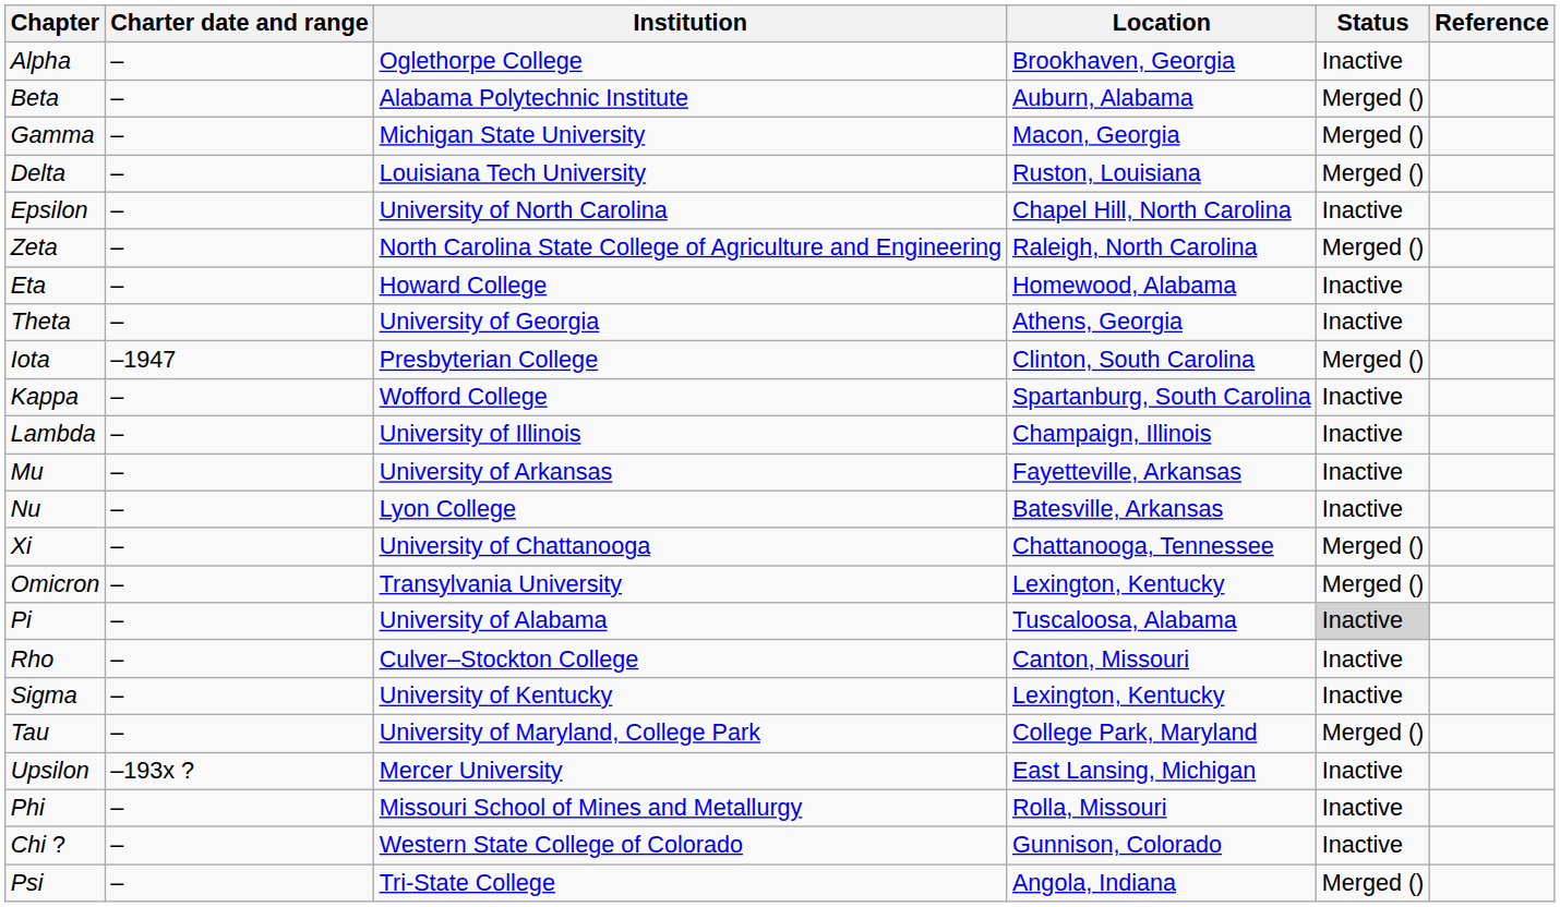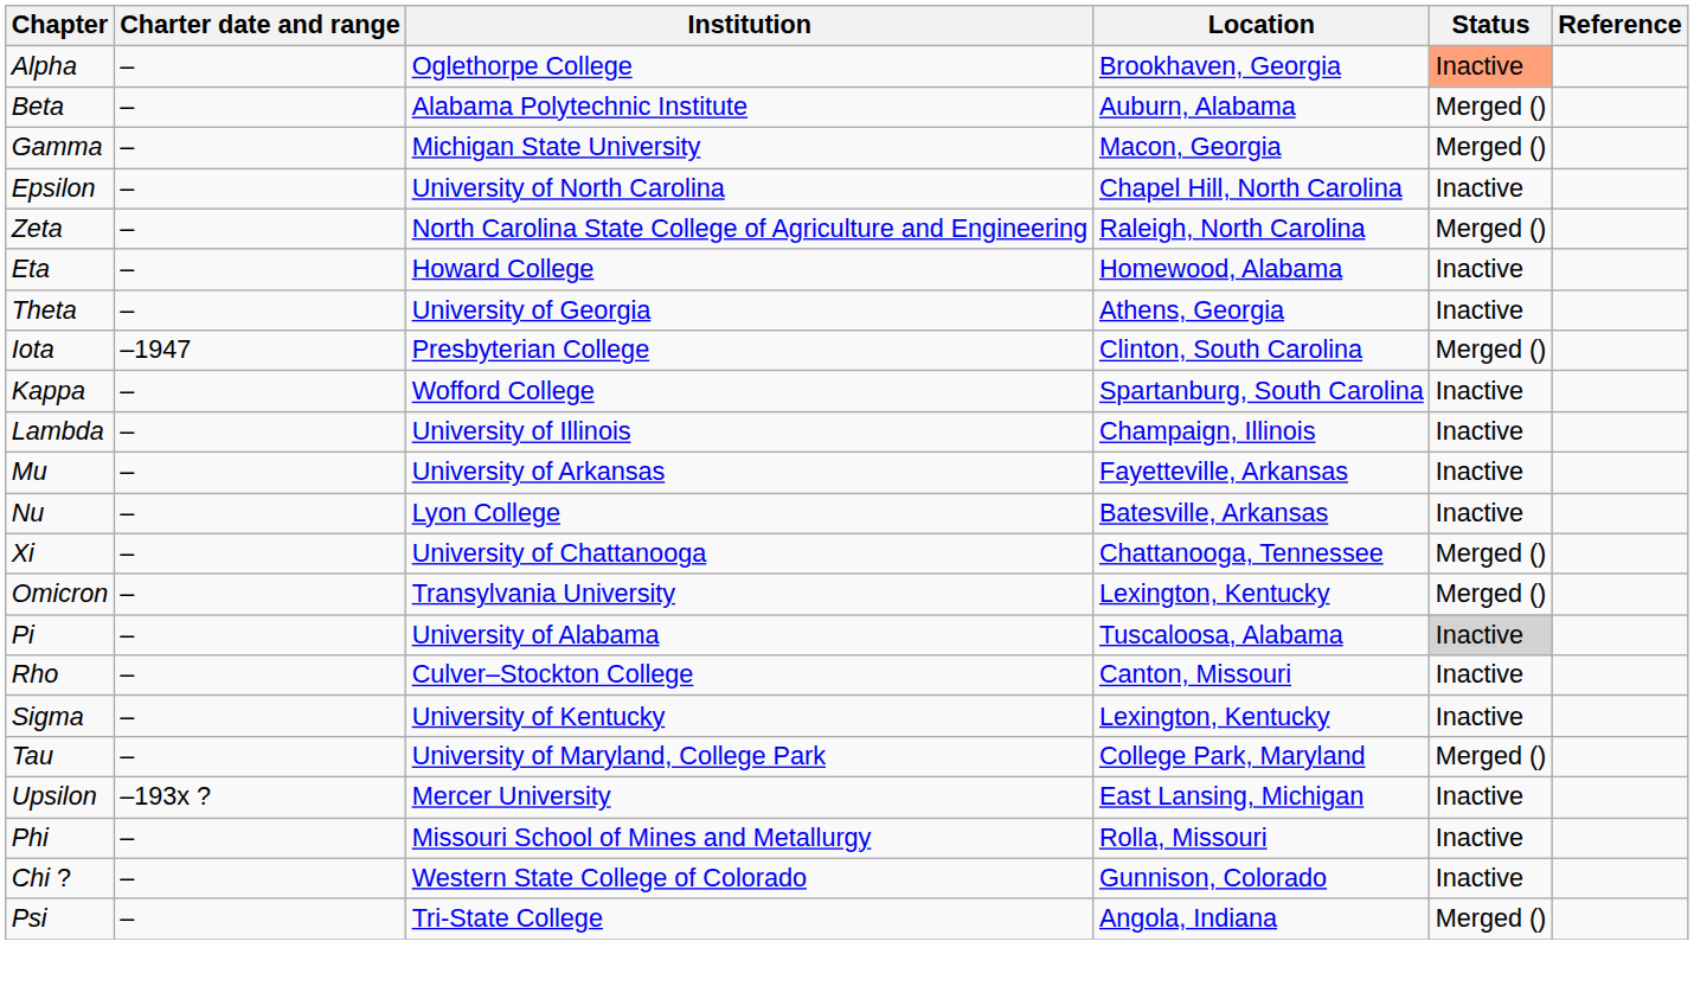 <table class="wikitable sortable">
 <tr>
 <th>Chapter</th>
 <th>Charter date and range</th>
 <th>Institution</th>
 <th>Location</th>
 <th>Status</th>
 <th>Reference</th>
 </tr>
 <tr>
 <td><em>Alpha</em></td>
 <td> – </td>
 <td><a href='#'>Oglethorpe College</a></td>
 <td><a href='#'>Brookhaven, Georgia</a></td>
-<td>Inactive</td>
+<td style="background: lightsalmon;">Inactive</td>
 <td></td>
 </tr>
 <tr>
 <td><em>Beta</em></td>
 <td>–</td>
 <td><a href='#'>Alabama Polytechnic Institute</a></td>
 <td><a href='#'>Auburn, Alabama</a></td>
 <td>Merged (<strong></strong>)</td>
 <td></td>
 </tr>
 <tr>
 <td><em>Gamma</em></td>
 <td> – </td>
 <td><a href='#'>Michigan State University</a></td>
 <td><a href='#'>Macon, Georgia</a></td>
-<td>Merged (<strong></strong>)</td>
-<td></td>
-</tr>
-<tr>
-<td><em>Delta</em></td>
-<td> – </td>
-<td><a href='#'>Louisiana Tech University</a></td>
-<td><a href='#'>Ruston, Louisiana</a></td>
 <td>Merged (<strong></strong>)</td>
 <td></td>
 </tr>
 <tr>
 <td><em>Epsilon</em></td>
 <td>–</td>
 <td><a href='#'>University of North Carolina</a></td>
 <td><a href='#'>Chapel Hill, North Carolina</a></td>
 <td>Inactive</td>
 <td></td>
 </tr>
 <tr>
 <td><em>Zeta</em></td>
 <td> – </td>
 <td><a href='#'>North Carolina State College of Agriculture and Engineering</a></td>
 <td><a href='#'>Raleigh, North Carolina</a></td>
 <td>Merged (<strong></strong>)</td>
 <td></td>
 </tr>
 <tr>
 <td><em>Eta</em></td>
 <td> – </td>
 <td><a href='#'>Howard College</a></td>
 <td><a href='#'>Homewood, Alabama</a></td>
 <td>Inactive</td>
 <td></td>
 </tr>
 <tr>
 <td><em>Theta</em></td>
 <td>–</td>
 <td><a href='#'>University of Georgia</a></td>
 <td><a href='#'>Athens, Georgia</a></td>
 <td>Inactive</td>
 <td></td>
 </tr>
 <tr>
 <td><em>Iota</em></td>
 <td>–1947</td>
 <td><a href='#'>Presbyterian College</a></td>
 <td><a href='#'>Clinton, South Carolina</a></td>
 <td>Merged (<strong></strong>)</td>
 <td></td>
 </tr>
 <tr>
 <td><em>Kappa</em></td>
 <td> – </td>
 <td><a href='#'>Wofford College</a></td>
 <td><a href='#'>Spartanburg, South Carolina</a></td>
 <td>Inactive</td>
 <td></td>
 </tr>
 <tr>
 <td><em>Lambda</em></td>
 <td>–</td>
 <td><a href='#'>University of Illinois</a></td>
 <td><a href='#'>Champaign, Illinois</a></td>
 <td>Inactive</td>
 <td></td>
 </tr>
 <tr>
 <td><em>Mu</em></td>
 <td>–</td>
 <td><a href='#'>University of Arkansas</a></td>
 <td><a href='#'>Fayetteville, Arkansas</a></td>
 <td>Inactive</td>
 <td></td>
 </tr>
 <tr>
 <td><em>Nu</em></td>
 <td>–</td>
 <td><a href='#'>Lyon College</a></td>
 <td><a href='#'>Batesville, Arkansas</a></td>
 <td>Inactive</td>
 <td></td>
 </tr>
 <tr>
 <td><em>Xi</em></td>
 <td> – </td>
 <td><a href='#'>University of Chattanooga</a></td>
 <td><a href='#'>Chattanooga, Tennessee</a></td>
 <td>Merged (<strong></strong>)</td>
 <td></td>
 </tr>
 <tr>
 <td><em>Omicron</em></td>
 <td>–</td>
 <td><a href='#'>Transylvania University</a></td>
 <td><a href='#'>Lexington, Kentucky</a></td>
 <td>Merged (<strong></strong>)</td>
 <td></td>
 </tr>
 <tr>
 <td><em>Pi</em></td>
 <td>–</td>
 <td><a href='#'>University of Alabama</a></td>
 <td><a href='#'>Tuscaloosa, Alabama</a></td>
 <td style="background: lightgrey;">Inactive</td>
 <td></td>
 </tr>
 <tr>
 <td><em>Rho</em></td>
 <td>–</td>
 <td><a href='#'>Culver–Stockton College</a></td>
 <td><a href='#'>Canton, Missouri</a></td>
 <td>Inactive</td>
 <td></td>
 </tr>
 <tr>
 <td><em>Sigma</em></td>
 <td> – </td>
 <td><a href='#'>University of Kentucky</a></td>
 <td><a href='#'>Lexington, Kentucky</a></td>
 <td>Inactive</td>
 <td></td>
 </tr>
 <tr>
 <td><em>Tau</em></td>
 <td> – </td>
 <td><a href='#'>University of Maryland, College Park</a></td>
 <td><a href='#'>College Park, Maryland</a></td>
 <td>Merged (<strong></strong>)</td>
 <td></td>
 </tr>
 <tr>
 <td><em>Upsilon</em></td>
 <td>–193x ?</td>
 <td><a href='#'>Mercer University</a></td>
 <td><a href='#'>East Lansing, Michigan</a></td>
 <td>Inactive</td>
 <td></td>
 </tr>
 <tr>
 <td><em>Phi</em></td>
 <td>–</td>
 <td><a href='#'>Missouri School of Mines and Metallurgy</a></td>
 <td><a href='#'>Rolla, Missouri</a></td>
 <td>Inactive</td>
 <td></td>
 </tr>
 <tr>
 <td><em>Chi</em> ?</td>
 <td>–</td>
 <td><a href='#'>Western State College of Colorado</a></td>
 <td><a href='#'>Gunnison, Colorado</a></td>
 <td>Inactive</td>
 <td></td>
 </tr>
 <tr>
 <td><em>Psi</em></td>
 <td> – </td>
 <td><a href='#'>Tri-State College</a></td>
 <td><a href='#'>Angola, Indiana</a></td>
 <td>Merged (<strong></strong>)</td>
 <td></td>
 </tr>
 </table>
